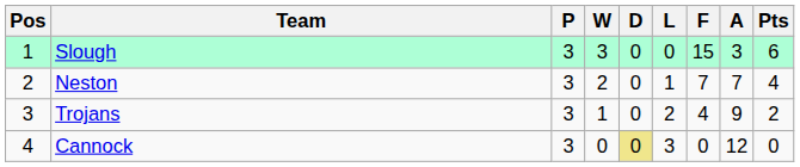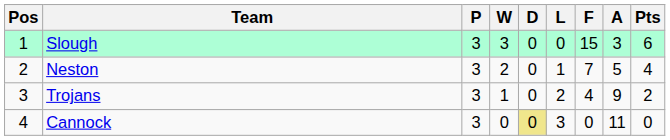 <table class="wikitable" style="font-size: 100%">
 <tr>
 <th width=20>Pos</th>
 <th width=400>Team</th>
 <th width=20>P</th>
 <th width=20>W</th>
 <th width=20>D</th>
 <th width=20>L</th>
 <th width=20>F</th>
 <th width=20>A</th>
 <th width=20>Pts</th>
 </tr>
 <tr align=center style="background: #ADFFD6;">
 <td>1</td>
 <td align="left"><a href='#'>Slough</a></td>
 <td>3</td>
 <td>3</td>
 <td>0</td>
 <td>0</td>
 <td>15</td>
 <td>3</td>
 <td>6</td>
 </tr>
 <tr align=center>
 <td>2</td>
 <td align="left"><a href='#'>Neston</a></td>
 <td>3</td>
 <td>2</td>
 <td>0</td>
 <td>1</td>
 <td>7</td>
-<td>7</td>
+<td>5</td>
 <td>4</td>
 </tr>
 <tr align=center>
 <td>3</td>
 <td align="left"><a href='#'>Trojans</a></td>
 <td>3</td>
 <td>1</td>
 <td>0</td>
 <td>2</td>
 <td>4</td>
 <td>9</td>
 <td>2</td>
 </tr>
 <tr align=center>
 <td>4</td>
 <td align="left"><a href='#'>Cannock</a></td>
 <td>3</td>
 <td>0</td>
 <td style="background: khaki;">0</td>
 <td>3</td>
 <td>0</td>
-<td>12</td>
+<td>11</td>
 <td>0</td>
 </tr>
 </table>
